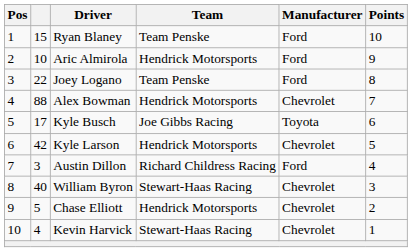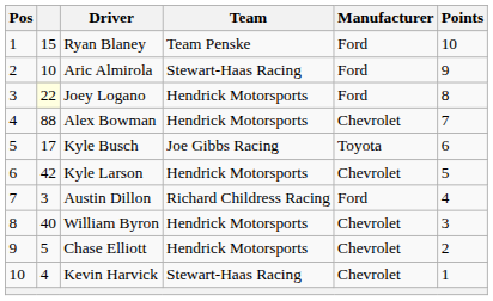 <table class="wikitable" style="font-size:98%">
 <tr>
 <th>Pos</th>
 <th></th>
 <th>Driver</th>
 <th>Team</th>
 <th>Manufacturer</th>
 <th>Points</th>
 </tr>
 <tr>
 <td>1</td>
 <td>15</td>
 <td>Ryan Blaney</td>
 <td>Team Penske</td>
 <td>Ford</td>
 <td>10</td>
 </tr>
 <tr>
 <td>2</td>
 <td>10</td>
 <td>Aric Almirola</td>
-<td>Hendrick Motorsports</td>
+<td>Stewart-Haas Racing</td>
 <td>Ford</td>
 <td>9</td>
 </tr>
 <tr>
 <td>3</td>
-<td>22</td>
+<td style="background: lightyellow;">22</td>
 <td>Joey Logano</td>
-<td>Team Penske</td>
+<td>Hendrick Motorsports</td>
 <td>Ford</td>
 <td>8</td>
 </tr>
 <tr>
 <td>4</td>
 <td>88</td>
 <td>Alex Bowman</td>
 <td>Hendrick Motorsports</td>
 <td>Chevrolet</td>
 <td>7</td>
 </tr>
 <tr>
 <td>5</td>
 <td>17</td>
 <td>Kyle Busch</td>
 <td>Joe Gibbs Racing</td>
 <td>Toyota</td>
 <td>6</td>
 </tr>
 <tr>
 <td>6</td>
 <td>42</td>
 <td>Kyle Larson</td>
 <td>Hendrick Motorsports</td>
 <td>Chevrolet</td>
 <td>5</td>
 </tr>
 <tr>
 <td>7</td>
 <td>3</td>
 <td>Austin Dillon</td>
 <td>Richard Childress Racing</td>
 <td>Ford</td>
 <td>4</td>
 </tr>
 <tr>
 <td>8</td>
 <td>40</td>
 <td>William Byron</td>
-<td>Stewart-Haas Racing</td>
+<td>Hendrick Motorsports</td>
 <td>Chevrolet</td>
 <td>3</td>
 </tr>
 <tr>
 <td>9</td>
 <td>5</td>
 <td>Chase Elliott</td>
 <td>Hendrick Motorsports</td>
 <td>Chevrolet</td>
 <td>2</td>
 </tr>
 <tr>
 <td>10</td>
 <td>4</td>
 <td>Kevin Harvick</td>
 <td>Stewart-Haas Racing</td>
 <td>Chevrolet</td>
 <td>1</td>
 </tr>
 <tr>
 <th colspan="6"></th>
 </tr>
 </table>
